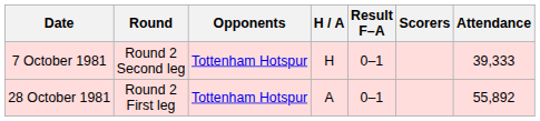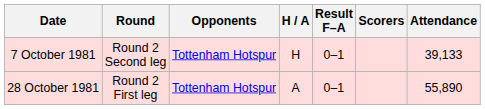 <table class="wikitable" style="text-align:center">
 <tr>
 <th>Date</th>
 <th>Round</th>
 <th>Opponents</th>
 <th>H / A</th>
 <th>Result<br>F–A</th>
 <th>Scorers</th>
 <th>Attendance</th>
 </tr>
 <tr bgcolor="#ffdddd">
 <td>7 October 1981</td>
 <td>Round 2<br>Second leg</td>
 <td><a href='#'>Tottenham Hotspur</a></td>
 <td>H</td>
 <td>0–1</td>
 <td></td>
-<td>39,333</td>
+<td>39,133</td>
 </tr>
 <tr bgcolor="#ffdddd">
 <td>28 October 1981</td>
 <td>Round 2<br>First leg</td>
 <td><a href='#'>Tottenham Hotspur</a></td>
 <td>A</td>
 <td>0–1</td>
 <td></td>
-<td>55,892</td>
+<td>55,890</td>
 </tr>
 </table>
